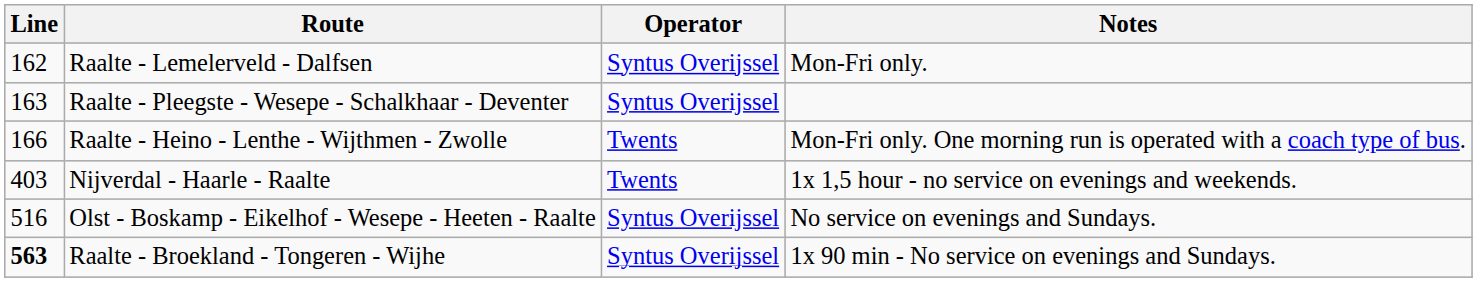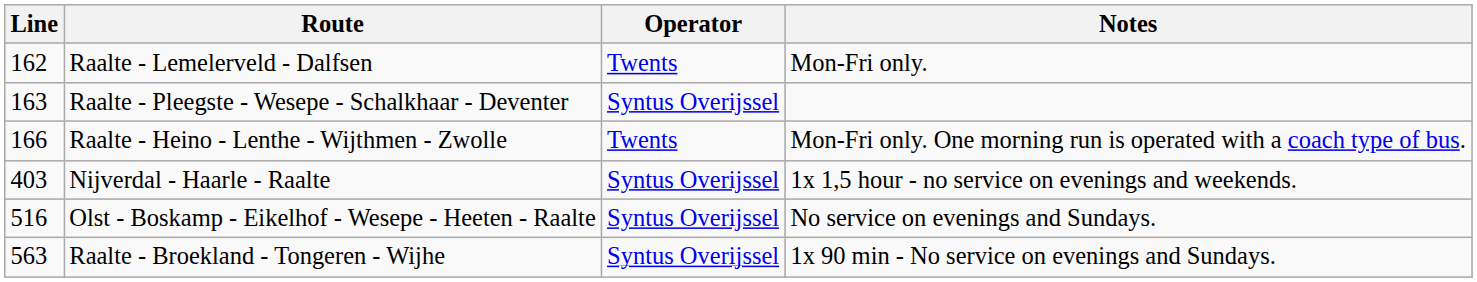 <table class="wikitable">
 <tr>
 <th>Line</th>
 <th>Route</th>
 <th>Operator</th>
 <th>Notes</th>
 </tr>
 <tr>
 <td>162</td>
 <td>Raalte - Lemelerveld - Dalfsen</td>
-<td><a href='#'>Syntus Overijssel</a></td>
+<td><a href='#'>Twents</a></td>
 <td>Mon-Fri only.</td>
 </tr>
 <tr>
 <td>163</td>
 <td>Raalte - Pleegste - Wesepe - Schalkhaar - Deventer</td>
 <td><a href='#'>Syntus Overijssel</a></td>
 <td></td>
 </tr>
 <tr>
 <td>166</td>
 <td>Raalte - Heino - Lenthe - Wijthmen - Zwolle</td>
 <td><a href='#'>Twents</a></td>
 <td>Mon-Fri only. One morning run is operated with a <a href='#'>coach type of bus</a>.</td>
 </tr>
 <tr>
 <td>403</td>
 <td>Nijverdal - Haarle - Raalte</td>
-<td><a href='#'>Twents</a></td>
+<td><a href='#'>Syntus Overijssel</a></td>
 <td>1x 1,5 hour - no service on evenings and weekends.</td>
 </tr>
 <tr>
 <td>516</td>
 <td>Olst - Boskamp - Eikelhof - Wesepe - Heeten - Raalte</td>
 <td><a href='#'>Syntus Overijssel</a></td>
 <td>No service on evenings and Sundays.</td>
 </tr>
 <tr>
-<td><strong>563</strong></td>
+<td>563</td>
 <td>Raalte - Broekland - Tongeren - Wijhe</td>
 <td><a href='#'>Syntus Overijssel</a></td>
 <td>1x 90 min - No service on evenings and Sundays.</td>
 </tr>
 </table>
